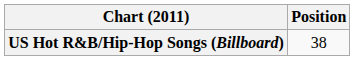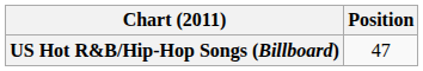 <table class="wikitable plainrowheaders" style="text-align:center">
 <tr>
 <th scope="col">Chart (2011)</th>
 <th scope="col">Position</th>
 </tr>
 <tr>
 <th scope="row">US Hot R&B/Hip-Hop Songs (<em>Billboard</em>)</th>
-<td>38</td>
+<td>47</td>
 </tr>
 </table>
